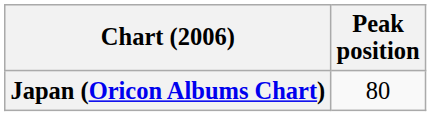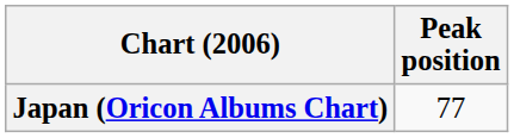 <table class="wikitable sortable plainrowheaders" style="text-align:center">
 <tr>
 <th scope="col">Chart (2006)</th>
 <th scope="col">Peak<br> position</th>
 </tr>
 <tr>
 <th scope="row">Japan (<a href='#'>Oricon Albums Chart</a>)</th>
-<td>80</td>
+<td>77</td>
 </tr>
 </table>
